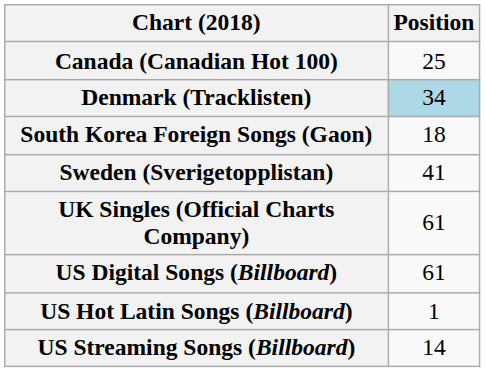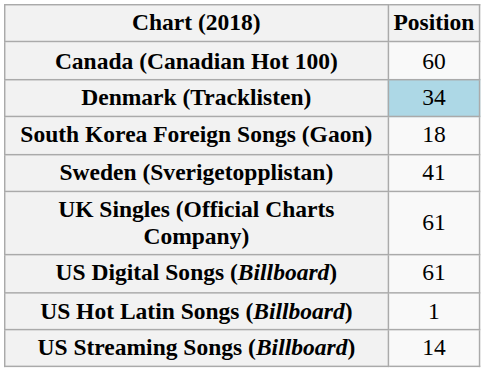 <table class="wikitable sortable plainrowheaders" style="text-align:center">
 <tr>
 <th style="width: 190pt;">Chart (2018)</th>
 <th>Position</th>
 </tr>
 <tr>
 <th scope="row">Canada (Canadian Hot 100)</th>
-<td>25</td>
+<td>60</td>
 </tr>
 <tr>
 <th scope="row">Denmark (Tracklisten)</th>
 <td style="background: lightblue;">34</td>
 </tr>
 <tr>
 <th scope="row">South Korea Foreign Songs (Gaon)</th>
 <td>18</td>
 </tr>
 <tr>
 <th scope="row">Sweden (Sverigetopplistan)</th>
 <td>41</td>
 </tr>
 <tr>
 <th scope="row">UK Singles (Official Charts Company)</th>
 <td>61</td>
 </tr>
 <tr>
 <th scope="row">US Digital Songs (<em>Billboard</em>)</th>
 <td>61</td>
 </tr>
 <tr>
 <th scope="row">US Hot Latin Songs (<em>Billboard</em>)</th>
 <td>1</td>
 </tr>
 <tr>
 <th scope="row">US Streaming Songs (<em>Billboard</em>)</th>
 <td>14</td>
 </tr>
 </table>
